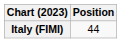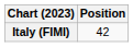 <table class="wikitable plainrowheaders" style="text-align:center">
 <tr>
 <th scope="col">Chart (2023)</th>
 <th scope="col">Position</th>
 </tr>
 <tr>
 <th scope="row">Italy (FIMI)</th>
-<td>44</td>
+<td>42</td>
 </tr>
 </table>
